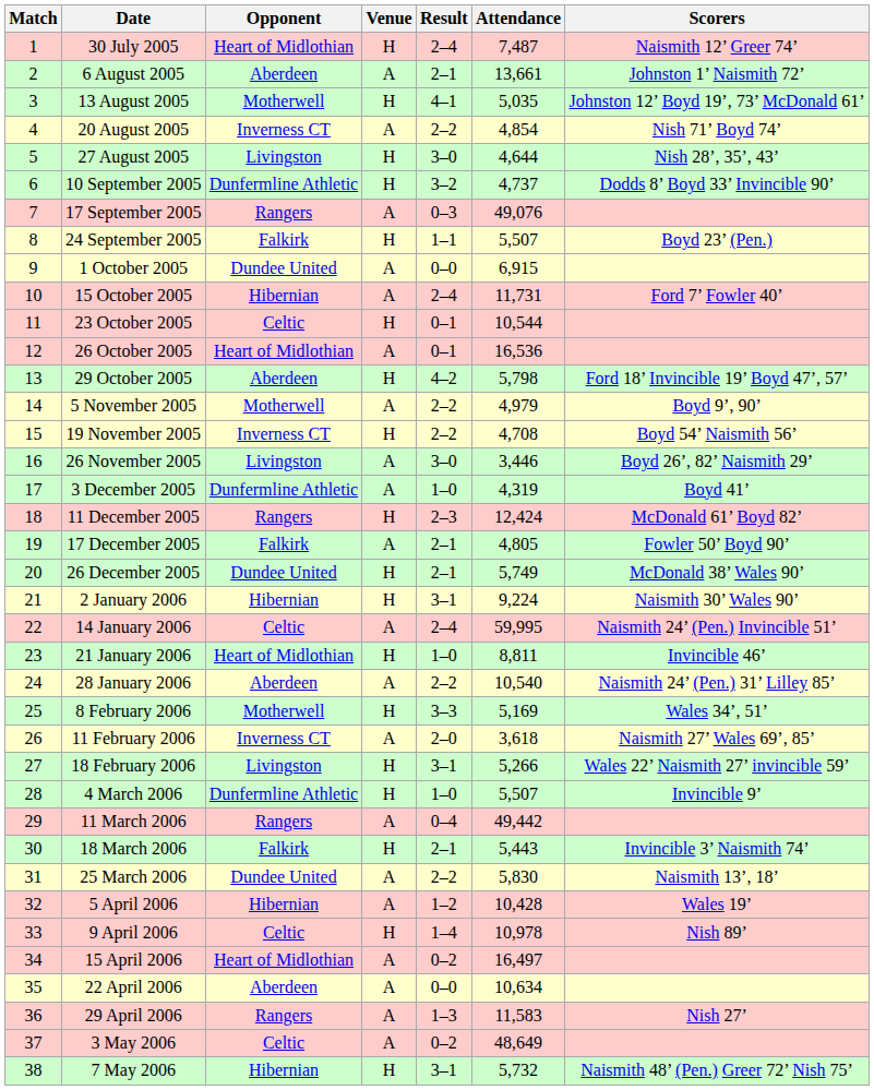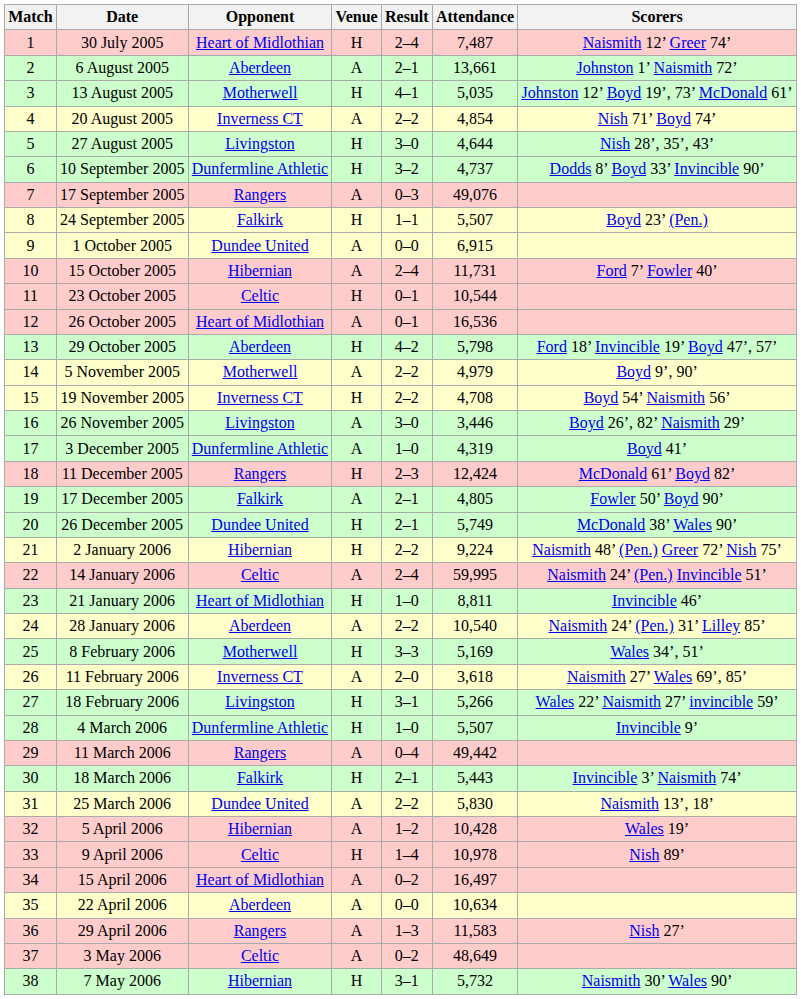 <table class="wikitable" style="font-size:100%; text-align:center">
 <tr>
 <th>Match</th>
 <th>Date</th>
 <th>Opponent</th>
 <th>Venue</th>
 <th>Result</th>
 <th>Attendance</th>
 <th>Scorers</th>
 </tr>
 <tr style="background: #FFCCCC;">
 <td>1</td>
 <td>30 July 2005</td>
 <td><a href='#'>Heart of Midlothian</a></td>
 <td>H</td>
 <td>2–4</td>
 <td>7,487</td>
 <td><a href='#'>Naismith</a> 12’ <a href='#'>Greer</a> 74’</td>
 </tr>
 <tr style="background: #CCFFCC;">
 <td>2</td>
 <td>6 August 2005</td>
 <td><a href='#'>Aberdeen</a></td>
 <td>A</td>
 <td>2–1</td>
 <td>13,661</td>
 <td><a href='#'>Johnston</a> 1’ <a href='#'>Naismith</a> 72’</td>
 </tr>
 <tr style="background: #CCFFCC;">
 <td>3</td>
 <td>13 August 2005</td>
 <td><a href='#'>Motherwell</a></td>
 <td>H</td>
 <td>4–1</td>
 <td>5,035</td>
 <td><a href='#'>Johnston</a> 12’ <a href='#'>Boyd</a> 19’, 73’ <a href='#'>McDonald</a> 61’</td>
 </tr>
 <tr style="background: #FFFFCC;">
 <td>4</td>
 <td>20 August 2005</td>
 <td><a href='#'>Inverness CT</a></td>
 <td>A</td>
 <td>2–2</td>
 <td>4,854</td>
 <td><a href='#'>Nish</a> 71’ <a href='#'>Boyd</a> 74’</td>
 </tr>
 <tr style="background: #CCFFCC;">
 <td>5</td>
 <td>27 August 2005</td>
 <td><a href='#'>Livingston</a></td>
 <td>H</td>
 <td>3–0</td>
 <td>4,644</td>
 <td><a href='#'>Nish</a> 28’, 35’, 43’</td>
 </tr>
 <tr style="background: #CCFFCC;">
 <td>6</td>
 <td>10 September 2005</td>
 <td><a href='#'>Dunfermline Athletic</a></td>
 <td>H</td>
 <td>3–2</td>
 <td>4,737</td>
 <td><a href='#'>Dodds</a> 8’ <a href='#'>Boyd</a> 33’ <a href='#'>Invincible</a> 90’</td>
 </tr>
 <tr style="background: #FFCCCC;">
 <td>7</td>
 <td>17 September 2005</td>
 <td><a href='#'>Rangers</a></td>
 <td>A</td>
 <td>0–3</td>
 <td>49,076</td>
 <td></td>
 </tr>
 <tr style="background: #FFFFCC;">
 <td>8</td>
 <td>24 September 2005</td>
 <td><a href='#'>Falkirk</a></td>
 <td>H</td>
 <td>1–1</td>
 <td>5,507</td>
 <td><a href='#'>Boyd</a> 23’ <a href='#'>(Pen.)</a></td>
 </tr>
 <tr style="background: #FFFFCC;">
 <td>9</td>
 <td>1 October 2005</td>
 <td><a href='#'>Dundee United</a></td>
 <td>A</td>
 <td>0–0</td>
 <td>6,915</td>
 <td></td>
 </tr>
 <tr style="background: #FFCCCC;">
 <td>10</td>
 <td>15 October 2005</td>
 <td><a href='#'>Hibernian</a></td>
 <td>A</td>
 <td>2–4</td>
 <td>11,731</td>
 <td><a href='#'>Ford</a> 7’ <a href='#'>Fowler</a> 40’</td>
 </tr>
 <tr style="background: #FFCCCC;">
 <td>11</td>
 <td>23 October 2005</td>
 <td><a href='#'>Celtic</a></td>
 <td>H</td>
 <td>0–1</td>
 <td>10,544</td>
 <td></td>
 </tr>
 <tr style="background: #FFCCCC;">
 <td>12</td>
 <td>26 October 2005</td>
 <td><a href='#'>Heart of Midlothian</a></td>
 <td>A</td>
 <td>0–1</td>
 <td>16,536</td>
 <td></td>
 </tr>
 <tr style="background: #CCFFCC;">
 <td>13</td>
 <td>29 October 2005</td>
 <td><a href='#'>Aberdeen</a></td>
 <td>H</td>
 <td>4–2</td>
 <td>5,798</td>
 <td><a href='#'>Ford</a> 18’ <a href='#'>Invincible</a> 19’ <a href='#'>Boyd</a> 47’, 57’</td>
 </tr>
 <tr style="background: #FFFFCC;">
 <td>14</td>
 <td>5 November 2005</td>
 <td><a href='#'>Motherwell</a></td>
 <td>A</td>
 <td>2–2</td>
 <td>4,979</td>
 <td><a href='#'>Boyd</a> 9’, 90’</td>
 </tr>
 <tr style="background: #FFFFCC;">
 <td>15</td>
 <td>19 November 2005</td>
 <td><a href='#'>Inverness CT</a></td>
 <td>H</td>
 <td>2–2</td>
 <td>4,708</td>
 <td><a href='#'>Boyd</a> 54’ <a href='#'>Naismith</a> 56’</td>
 </tr>
 <tr style="background: #CCFFCC;">
 <td>16</td>
 <td>26 November 2005</td>
 <td><a href='#'>Livingston</a></td>
 <td>A</td>
 <td>3–0</td>
 <td>3,446</td>
 <td><a href='#'>Boyd</a> 26’, 82’  <a href='#'>Naismith</a> 29’</td>
 </tr>
 <tr style="background: #CCFFCC;">
 <td>17</td>
 <td>3 December 2005</td>
 <td><a href='#'>Dunfermline Athletic</a></td>
 <td>A</td>
 <td>1–0</td>
 <td>4,319</td>
 <td><a href='#'>Boyd</a> 41’</td>
 </tr>
 <tr style="background: #FFCCCC;">
 <td>18</td>
 <td>11 December 2005</td>
 <td><a href='#'>Rangers</a></td>
 <td>H</td>
 <td>2–3</td>
 <td>12,424</td>
 <td><a href='#'>McDonald</a> 61’ <a href='#'>Boyd</a> 82’</td>
 </tr>
 <tr style="background: #CCFFCC;">
 <td>19</td>
 <td>17 December 2005</td>
 <td><a href='#'>Falkirk</a></td>
 <td>A</td>
 <td>2–1</td>
 <td>4,805</td>
 <td><a href='#'>Fowler</a> 50’ <a href='#'>Boyd</a> 90’</td>
 </tr>
 <tr style="background: #CCFFCC;">
 <td>20</td>
 <td>26 December 2005</td>
 <td><a href='#'>Dundee United</a></td>
 <td>H</td>
 <td>2–1</td>
 <td>5,749</td>
 <td><a href='#'>McDonald</a> 38’ <a href='#'>Wales</a> 90’</td>
 </tr>
 <tr style="background: #FFFFCC;">
 <td>21</td>
 <td>2 January 2006</td>
 <td><a href='#'>Hibernian</a></td>
 <td>H</td>
-<td>3–1</td>
+<td>2–2</td>
 <td>9,224</td>
-<td><a href='#'>Naismith</a> 30’ <a href='#'>Wales</a> 90’</td>
+<td><a href='#'>Naismith</a> 48’ <a href='#'>(Pen.)</a> <a href='#'>Greer</a> 72’ <a href='#'>Nish</a> 75’</td>
 </tr>
 <tr style="background: #FFCCCC;">
 <td>22</td>
 <td>14 January 2006</td>
 <td><a href='#'>Celtic</a></td>
 <td>A</td>
 <td>2–4</td>
 <td>59,995</td>
 <td><a href='#'>Naismith</a> 24’ <a href='#'>(Pen.)</a> <a href='#'>Invincible</a> 51’</td>
 </tr>
 <tr style="background: #CCFFCC;">
 <td>23</td>
 <td>21 January 2006</td>
 <td><a href='#'>Heart of Midlothian</a></td>
 <td>H</td>
 <td>1–0</td>
 <td>8,811</td>
 <td><a href='#'>Invincible</a> 46’</td>
 </tr>
 <tr style="background: #FFFFCC;">
 <td>24</td>
 <td>28 January 2006</td>
 <td><a href='#'>Aberdeen</a></td>
 <td>A</td>
 <td>2–2</td>
 <td>10,540</td>
 <td><a href='#'>Naismith</a> 24’ <a href='#'>(Pen.)</a> 31’ <a href='#'>Lilley</a> 85’</td>
 </tr>
 <tr style="background: #CCFFCC;">
 <td>25</td>
 <td>8 February 2006</td>
 <td><a href='#'>Motherwell</a></td>
 <td>H</td>
 <td>3–3</td>
 <td>5,169</td>
 <td><a href='#'>Wales</a> 34’, 51’</td>
 </tr>
 <tr style="background: #FFFFCC;">
 <td>26</td>
 <td>11 February 2006</td>
 <td><a href='#'>Inverness CT</a></td>
 <td>A</td>
 <td>2–0</td>
 <td>3,618</td>
 <td><a href='#'>Naismith</a> 27’ <a href='#'>Wales</a> 69’, 85’</td>
 </tr>
 <tr style="background: #CCFFCC;">
 <td>27</td>
 <td>18 February 2006</td>
 <td><a href='#'>Livingston</a></td>
 <td>H</td>
 <td>3–1</td>
 <td>5,266</td>
 <td><a href='#'>Wales</a> 22’ <a href='#'>Naismith</a> 27’ <a href='#'>invincible</a> 59’</td>
 </tr>
 <tr style="background: #CCFFCC;">
 <td>28</td>
 <td>4 March 2006</td>
 <td><a href='#'>Dunfermline Athletic</a></td>
 <td>H</td>
 <td>1–0</td>
 <td>5,507</td>
 <td><a href='#'>Invincible</a> 9’</td>
 </tr>
 <tr style="background: #FFCCCC;">
 <td>29</td>
 <td>11 March 2006</td>
 <td><a href='#'>Rangers</a></td>
 <td>A</td>
 <td>0–4</td>
 <td>49,442</td>
 <td></td>
 </tr>
 <tr style="background: #CCFFCC;">
 <td>30</td>
 <td>18 March 2006</td>
 <td><a href='#'>Falkirk</a></td>
 <td>H</td>
 <td>2–1</td>
 <td>5,443</td>
 <td><a href='#'>Invincible</a> 3’ <a href='#'>Naismith</a> 74’</td>
 </tr>
 <tr style="background: #FFFFCC;">
 <td>31</td>
 <td>25 March 2006</td>
 <td><a href='#'>Dundee United</a></td>
 <td>A</td>
 <td>2–2</td>
 <td>5,830</td>
 <td><a href='#'>Naismith</a> 13’, 18’</td>
 </tr>
 <tr style="background: #FFCCCC;">
 <td>32</td>
 <td>5 April 2006</td>
 <td><a href='#'>Hibernian</a></td>
 <td>A</td>
 <td>1–2</td>
 <td>10,428</td>
 <td><a href='#'>Wales</a> 19’</td>
 </tr>
 <tr style="background: #FFCCCC;">
 <td>33</td>
 <td>9 April 2006</td>
 <td><a href='#'>Celtic</a></td>
 <td>H</td>
 <td>1–4</td>
 <td>10,978</td>
 <td><a href='#'>Nish</a> 89’</td>
 </tr>
 <tr style="background: #FFCCCC;">
 <td>34</td>
 <td>15 April 2006</td>
 <td><a href='#'>Heart of Midlothian</a></td>
 <td>A</td>
 <td>0–2</td>
 <td>16,497</td>
 <td></td>
 </tr>
 <tr style="background: #FFFFCC;">
 <td>35</td>
 <td>22 April 2006</td>
 <td><a href='#'>Aberdeen</a></td>
 <td>A</td>
 <td>0–0</td>
 <td>10,634</td>
 <td></td>
 </tr>
 <tr style="background: #FFCCCC;">
 <td>36</td>
 <td>29 April 2006</td>
 <td><a href='#'>Rangers</a></td>
 <td>A</td>
 <td>1–3</td>
 <td>11,583</td>
 <td><a href='#'>Nish</a> 27’</td>
 </tr>
 <tr style="background: #FFCCCC;">
 <td>37</td>
 <td>3 May 2006</td>
 <td><a href='#'>Celtic</a></td>
 <td>A</td>
 <td>0–2</td>
 <td>48,649</td>
 <td></td>
 </tr>
 <tr style="background: #CCFFCC;">
 <td>38</td>
 <td>7 May 2006</td>
 <td><a href='#'>Hibernian</a></td>
 <td>H</td>
 <td>3–1</td>
 <td>5,732</td>
-<td><a href='#'>Naismith</a> 48’ <a href='#'>(Pen.)</a> <a href='#'>Greer</a> 72’ <a href='#'>Nish</a> 75’</td>
+<td><a href='#'>Naismith</a> 30’ <a href='#'>Wales</a> 90’</td>
 </tr>
 </table>
